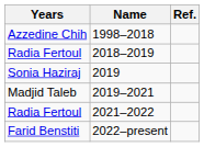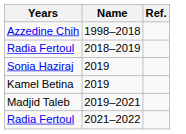 <table class="wikitable">
 <tr>
 <th>Years</th>
 <th>Name</th>
 <th>Ref.</th>
 </tr>
 <tr>
 <td> <a href='#'>Azzedine Chih</a></td>
 <td>1998–2018</td>
 <td></td>
 </tr>
 <tr>
 <td> <a href='#'>Radia Fertoul</a></td>
 <td>2018–2019</td>
 <td></td>
 </tr>
 <tr>
 <td> <a href='#'>Sonia Haziraj</a></td>
 <td>2019</td>
 <td></td>
 </tr>
 <tr>
+<td> Kamel Betina</td>
+<td>2019</td>
+<td></td>
+</tr>
+<tr>
 <td> Madjid Taleb</td>
 <td>2019–2021</td>
 <td></td>
 </tr>
 <tr>
 <td> <a href='#'>Radia Fertoul</a></td>
 <td>2021–2022</td>
 <td></td>
 </tr>
-<tr>
-<td> <a href='#'>Farid Benstiti</a></td>
-<td>2022–present</td>
-<td></td>
-</tr>
 </table>
